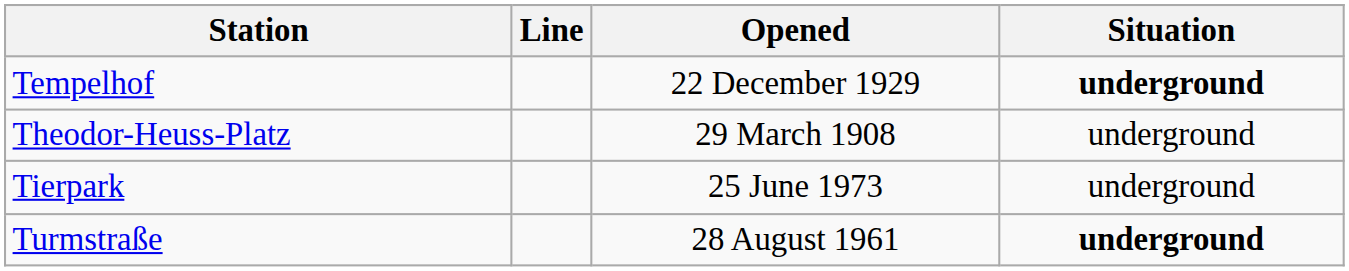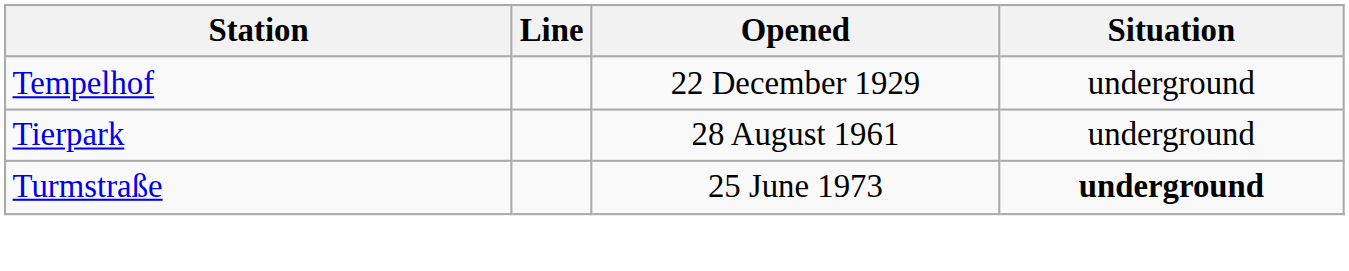 <table class="wikitable" style="text-align:center">
 <tr>
 <th style="width:15em">Station</th>
 <th>Line</th>
 <th style="width:12em">Opened</th>
 <th style="width:10em">Situation</th>
 </tr>
 <tr>
 <td align="left"><a href='#'>Tempelhof</a></td>
 <td></td>
 <td>22 December 1929</td>
-<td><strong>underground</strong></td>
-</tr>
-<tr>
-<td align="left"><a href='#'>Theodor-Heuss-Platz</a></td>
-<td></td>
-<td>29 March 1908</td>
 <td>underground</td>
 </tr>
 <tr>
 <td align="left"><a href='#'>Tierpark</a></td>
 <td></td>
-<td>25 June 1973</td>
+<td>28 August 1961</td>
 <td>underground</td>
 </tr>
 <tr>
 <td align="left"><a href='#'>Turmstraße</a></td>
 <td></td>
-<td>28 August 1961</td>
+<td>25 June 1973</td>
 <td><strong>underground</strong></td>
 </tr>
 </table>
